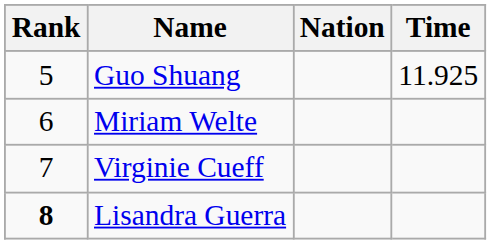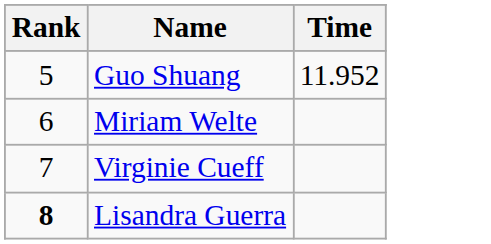 <table class="wikitable sortable" style="text-align:center">
 <tr>
 <th>Rank</th>
 <th>Name</th>
-<th>Nation</th>
 <th>Time</th>
 </tr>
 <tr>
 <td>5</td>
 <td align=left><a href='#'>Guo Shuang</a></td>
-<td align=left></td>
-<td>11.925</td>
+<td>11.952</td>
 </tr>
 <tr>
 <td>6</td>
 <td align=left><a href='#'>Miriam Welte</a></td>
-<td align=left></td>
 <td></td>
 </tr>
 <tr>
 <td>7</td>
 <td align=left><a href='#'>Virginie Cueff</a></td>
-<td align=left></td>
 <td></td>
 </tr>
 <tr>
 <td><strong>8</strong></td>
 <td align=left><a href='#'>Lisandra Guerra</a></td>
-<td align=left></td>
 <td></td>
 </tr>
 </table>
